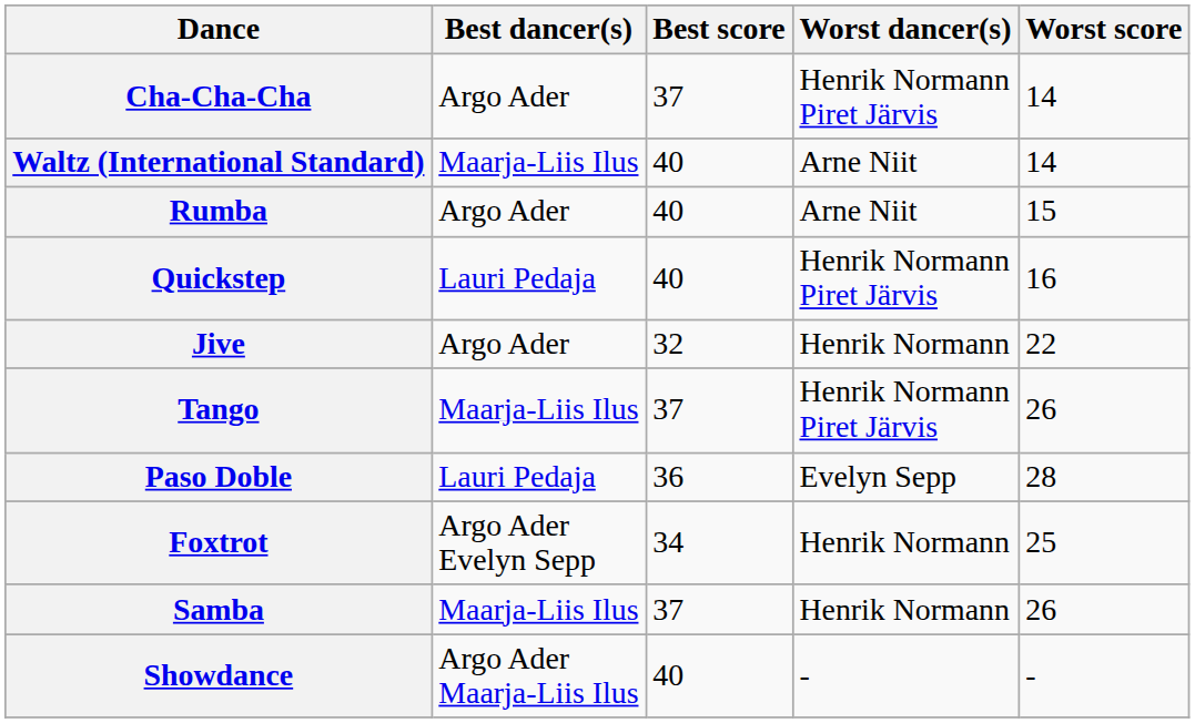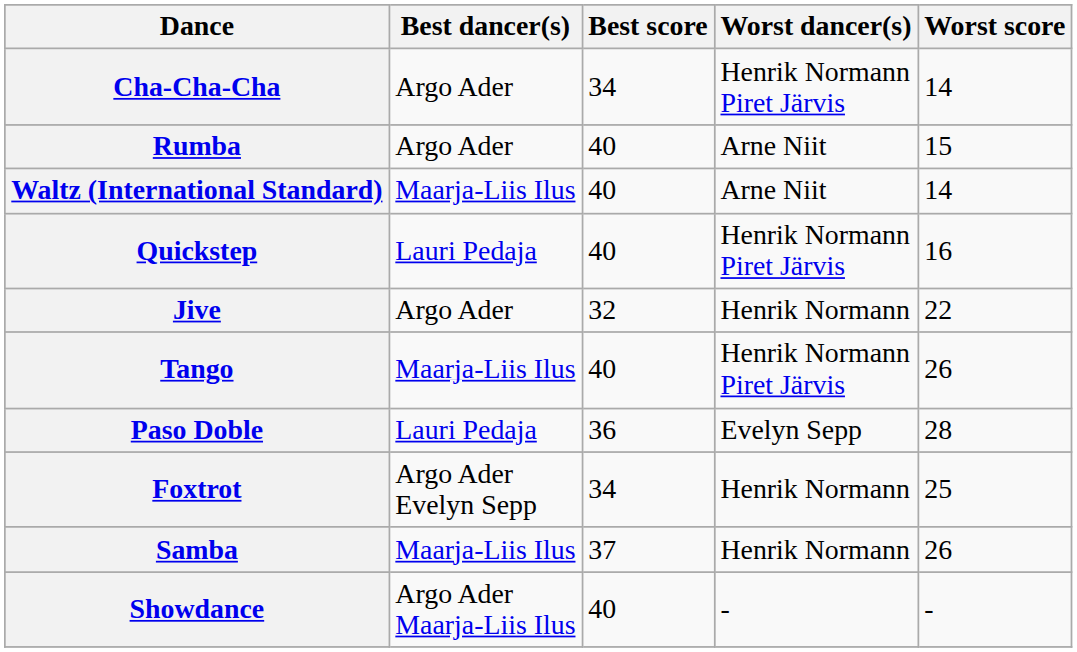 <table class="wikitable sortable">
 <tr>
 <th>Dance</th>
 <th>Best dancer(s)</th>
 <th>Best score</th>
 <th>Worst dancer(s)</th>
 <th>Worst score</th>
 </tr>
 <tr>
 <th><a href='#'>Cha-Cha-Cha</a></th>
 <td>Argo Ader</td>
-<td>37</td>
+<td>34</td>
 <td>Henrik Normann<br><a href='#'>Piret Järvis</a></td>
-<td>14</td>
-</tr>
-<tr>
-<th><a href='#'>Waltz (International Standard)</a></th>
-<td><a href='#'>Maarja-Liis Ilus</a></td>
-<td>40</td>
-<td>Arne Niit</td>
 <td>14</td>
 </tr>
 <tr>
 <th><a href='#'>Rumba</a></th>
 <td>Argo Ader</td>
 <td>40</td>
 <td>Arne Niit</td>
 <td>15</td>
+</tr>
+<tr>
+<th><a href='#'>Waltz (International Standard)</a></th>
+<td><a href='#'>Maarja-Liis Ilus</a></td>
+<td>40</td>
+<td>Arne Niit</td>
+<td>14</td>
 </tr>
 <tr>
 <th><a href='#'>Quickstep</a></th>
 <td><a href='#'>Lauri Pedaja</a></td>
 <td>40</td>
 <td>Henrik Normann<br><a href='#'>Piret Järvis</a></td>
 <td>16</td>
 </tr>
 <tr>
 <th><a href='#'>Jive</a></th>
 <td>Argo Ader</td>
 <td>32</td>
 <td>Henrik Normann</td>
 <td>22</td>
 </tr>
 <tr>
 <th><a href='#'>Tango</a></th>
 <td><a href='#'>Maarja-Liis Ilus</a></td>
-<td>37</td>
+<td>40</td>
 <td>Henrik Normann<br><a href='#'>Piret Järvis</a></td>
 <td>26</td>
 </tr>
 <tr>
 <th><a href='#'>Paso Doble</a></th>
 <td><a href='#'>Lauri Pedaja</a></td>
 <td>36</td>
 <td>Evelyn Sepp</td>
 <td>28</td>
 </tr>
 <tr>
 <th><a href='#'>Foxtrot</a></th>
 <td>Argo Ader<br>Evelyn Sepp</td>
 <td>34</td>
 <td>Henrik Normann</td>
 <td>25</td>
 </tr>
 <tr>
 <th><a href='#'>Samba</a></th>
 <td><a href='#'>Maarja-Liis Ilus</a></td>
 <td>37</td>
 <td>Henrik Normann</td>
 <td>26</td>
 </tr>
 <tr>
 <th><a href='#'>Showdance</a></th>
 <td>Argo Ader<br><a href='#'>Maarja-Liis Ilus</a></td>
 <td>40</td>
 <td>-</td>
 <td>-</td>
 </tr>
 </table>
